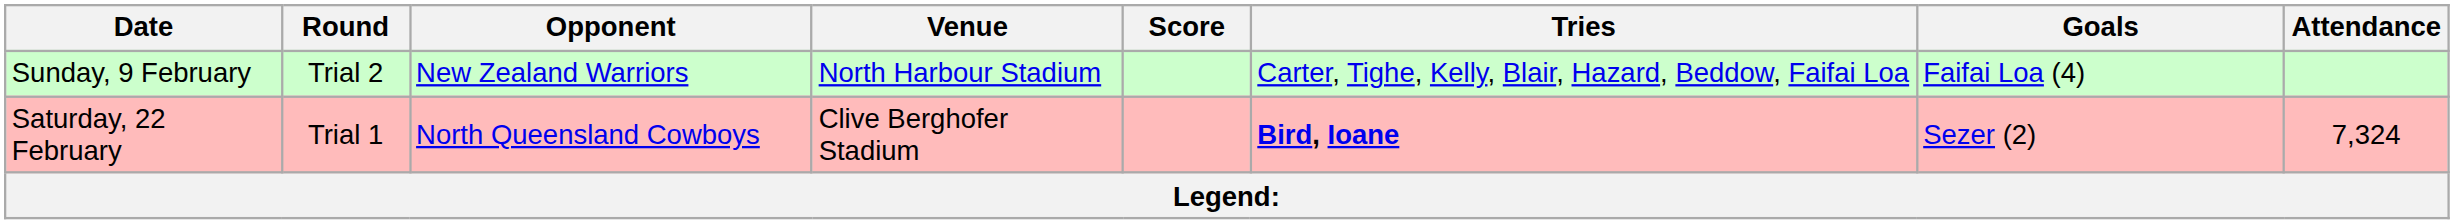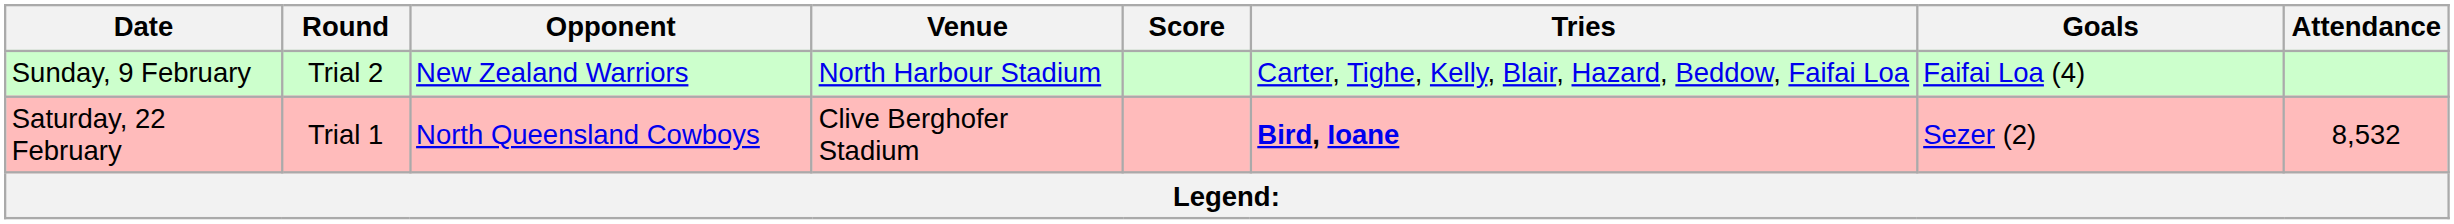 <table class="wikitable" style="font-size:75%;">
 <tr>
 <th width="115">Date</th>
 <th width="50">Round</th>
 <th width="170">Opponent</th>
 <th width="130">Venue</th>
 <th width="50">Score</th>
 <th width="285">Tries</th>
 <th width="155">Goals</th>
 <th width="60">Attendance</th>
 </tr>
 <tr bgcolor=#CCFFCC>
 <td>Sunday, 9 February</td>
 <td style="text-align:center;">Trial 2</td>
 <td> <a href='#'>New Zealand Warriors</a></td>
 <td><a href='#'>North Harbour Stadium</a></td>
 <td style="text-align:center;"></td>
 <td><a href='#'>Carter</a>, <a href='#'>Tighe</a>, <a href='#'>Kelly</a>, <a href='#'>Blair</a>, <a href='#'>Hazard</a>, <a href='#'>Beddow</a>, <a href='#'>Faifai Loa</a></td>
 <td><a href='#'>Faifai Loa</a> (4)</td>
 <td style="text-align:center;"></td>
 </tr>
 <tr bgcolor=#FFBBBB>
 <td>Saturday, 22 February</td>
 <td style="text-align:center;">Trial 1</td>
 <td> <a href='#'>North Queensland Cowboys</a></td>
 <td>Clive Berghofer Stadium</td>
 <td style="text-align:center;"></td>
 <td><strong><a href='#'>Bird</a>, <a href='#'>Ioane</a></strong></td>
 <td><a href='#'>Sezer</a> (2)</td>
-<td style="text-align:center;">7,324</td>
+<td style="text-align:center;">8,532</td>
 </tr>
 <tr>
 <th colspan="11"><strong>Legend</strong>:   </th>
 </tr>
 </table>
